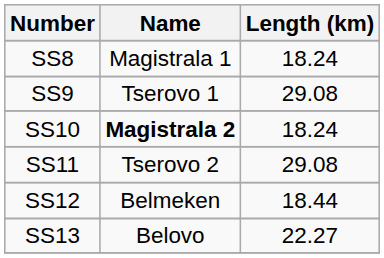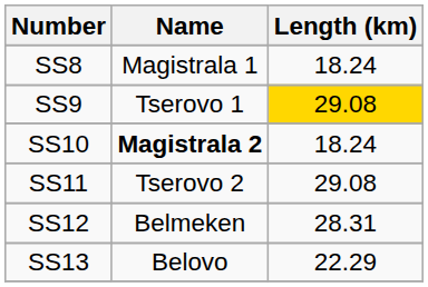 <table class="wikitable" border="1" style="font-size:90%;">
 <tr>
 <th>Number</th>
 <th>Name</th>
 <th>Length (km)</th>
 </tr>
 <tr>
 </tr>
 <tr>
 <td rowspan=1 align=center>SS8</td>
 <td rowspan=1 align=center>Magistrala 1</td>
 <td rowspan=1 align=center>18.24</td>
 </tr>
 <tr>
 </tr>
 <tr>
 <td rowspan=1 align=center>SS9</td>
 <td rowspan=1 align=center>Tserovo 1</td>
-<td rowspan=1 align=center>29.08</td>
+<td rowspan=1 align=center style="background: gold;">29.08</td>
 </tr>
 <tr>
 </tr>
 <tr>
 <td rowspan=1 align=center>SS10</td>
 <td rowspan=1 align=center><strong>Magistrala 2</strong></td>
 <td rowspan=1 align=center>18.24</td>
 </tr>
 <tr>
 </tr>
 <tr>
 <td rowspan=1 align=center>SS11</td>
 <td rowspan=1 align=center>Tserovo 2</td>
 <td rowspan=1 align=center>29.08</td>
 </tr>
 <tr>
 </tr>
 <tr>
 <td rowspan=1 align=center>SS12</td>
 <td rowspan=1 align=center>Belmeken</td>
-<td rowspan=1 align=center>18.44</td>
+<td rowspan=1 align=center>28.31</td>
 </tr>
 <tr>
 </tr>
 <tr>
 <td rowspan=1 align=center>SS13</td>
 <td rowspan=1 align=center>Belovo</td>
-<td rowspan=1 align=center>22.27</td>
+<td rowspan=1 align=center>22.29</td>
 </tr>
 <tr>
 </tr>
 </table>
